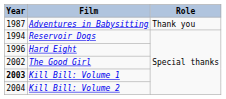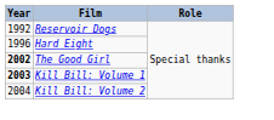 <table class="wikitable">
 <tr>
 <th style="background:#B0C4DE;">Year</th>
 <th style="background:#B0C4DE;">Film</th>
 <th style="background:#B0C4DE;">Role</th>
 </tr>
 <tr>
-<td>1987</td>
-<td><em><a href='#'>Adventures in Babysitting</a></em></td>
-<td>Thank you</td>
-</tr>
-<tr>
-<td>1994</td>
+<td>1992</td>
 <td><em><a href='#'>Reservoir Dogs</a></em></td>
 <td rowspan=5>Special thanks</td>
 </tr>
 <tr>
 <td>1996</td>
 <td><em><a href='#'>Hard Eight</a></em></td>
 </tr>
 <tr>
-<td>2002</td>
+<td><strong>2002</strong></td>
 <td><em><a href='#'>The Good Girl</a></em></td>
 </tr>
 <tr>
 <td><strong>2003</strong></td>
 <td><em><a href='#'>Kill Bill: Volume 1</a></em></td>
 </tr>
 <tr>
 <td>2004</td>
 <td><em><a href='#'>Kill Bill: Volume 2</a></em></td>
 </tr>
 </table>
